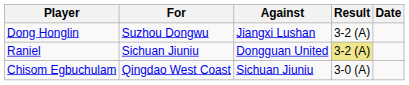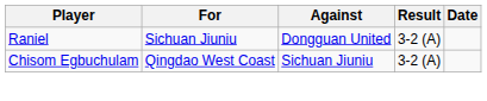 <table class="wikitable">
 <tr>
 <th>Player</th>
 <th>For</th>
 <th>Against</th>
 <th style="text-align:center">Result</th>
 <th>Date</th>
 </tr>
 <tr>
-<td> <a href='#'>Dong Honglin</a></td>
-<td><a href='#'>Suzhou Dongwu</a></td>
-<td><a href='#'>Jiangxi Lushan</a></td>
-<td align="center">3-2 (A)</td>
-<td></td>
-</tr>
-<tr>
 <td> <a href='#'>Raniel</a></td>
 <td><a href='#'>Sichuan Jiuniu</a></td>
 <td><a href='#'>Dongguan United</a></td>
-<td align="center" style="background: khaki;">3-2 (A)</td>
+<td align="center">3-2 (A)</td>
 <td></td>
 </tr>
 <tr>
 <td> <a href='#'>Chisom Egbuchulam</a></td>
 <td><a href='#'>Qingdao West Coast</a></td>
 <td><a href='#'>Sichuan Jiuniu</a></td>
-<td align="center">3-0 (A)</td>
+<td align="center">3-2 (A)</td>
 <td></td>
 </tr>
 </table>
